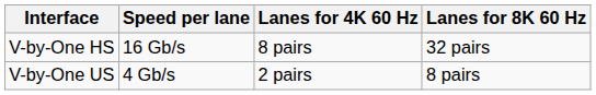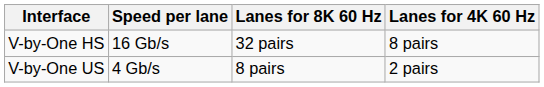 <table class="wikitable">
 <tr>
 <th>Interface</th>
 <th>Speed per lane</th>
+<th>Lanes for 8K 60 Hz</th>
 <th>Lanes for 4K 60 Hz</th>
-<th>Lanes for 8K 60 Hz</th>
 </tr>
 <tr>
 <td>V-by-One HS</td>
 <td>16 Gb/s</td>
+<td>32 pairs</td>
 <td>8 pairs</td>
-<td>32 pairs</td>
 </tr>
 <tr>
 <td>V-by-One US</td>
 <td>4 Gb/s</td>
+<td>8 pairs</td>
 <td>2 pairs</td>
-<td>8 pairs</td>
 </tr>
 </table>
